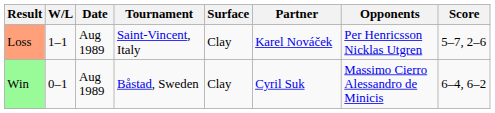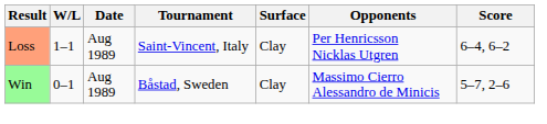 <table class="sortable wikitable">
 <tr>
 <th>Result</th>
 <th style="width:30px" class="unsortable">W/L</th>
 <th style="width:50px">Date</th>
 <th style="width:130px">Tournament</th>
 <th style="width:50px">Surface</th>
-<th style="width:160px">Partner</th>
 <th style="width:160px">Opponents</th>
 <th style="width:80px" class="unsortable">Score</th>
 </tr>
 <tr>
 <td style="background:#ffa07a;">Loss</td>
 <td>1–1</td>
 <td>Aug 1989</td>
 <td><a href='#'>Saint-Vincent</a>, Italy</td>
 <td>Clay</td>
-<td> <a href='#'>Karel Nováček</a></td>
 <td> <a href='#'>Per Henricsson</a><br> <a href='#'>Nicklas Utgren</a></td>
-<td>5–7, 2–6</td>
+<td>6–4, 6–2</td>
 </tr>
 <tr>
 <td style="background:#98fb98;">Win</td>
 <td>0–1</td>
 <td>Aug 1989</td>
 <td><a href='#'>Båstad</a>, Sweden</td>
 <td>Clay</td>
-<td> <a href='#'>Cyril Suk</a></td>
 <td> <a href='#'>Massimo Cierro</a><br> <a href='#'>Alessandro de Minicis</a></td>
-<td>6–4, 6–2</td>
+<td>5–7, 2–6</td>
 </tr>
 </table>
